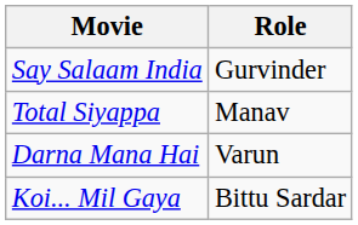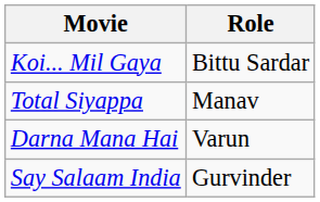 <table class="wikitable">
 <tr>
 <th>Movie</th>
 <th>Role</th>
 </tr>
 <tr>
-<td><em><a href='#'>Say Salaam India</a></em></td>
-<td>Gurvinder</td>
+<td><em><a href='#'>Koi... Mil Gaya</a></em></td>
+<td>Bittu Sardar</td>
 </tr>
 <tr>
 <td><em><a href='#'>Total Siyappa</a></em></td>
 <td>Manav</td>
 </tr>
 <tr>
 <td><em><a href='#'>Darna Mana Hai</a></em></td>
 <td>Varun</td>
 </tr>
 <tr>
-<td><em><a href='#'>Koi... Mil Gaya</a></em></td>
-<td>Bittu Sardar</td>
+<td><em><a href='#'>Say Salaam India</a></em></td>
+<td>Gurvinder</td>
 </tr>
 </table>
